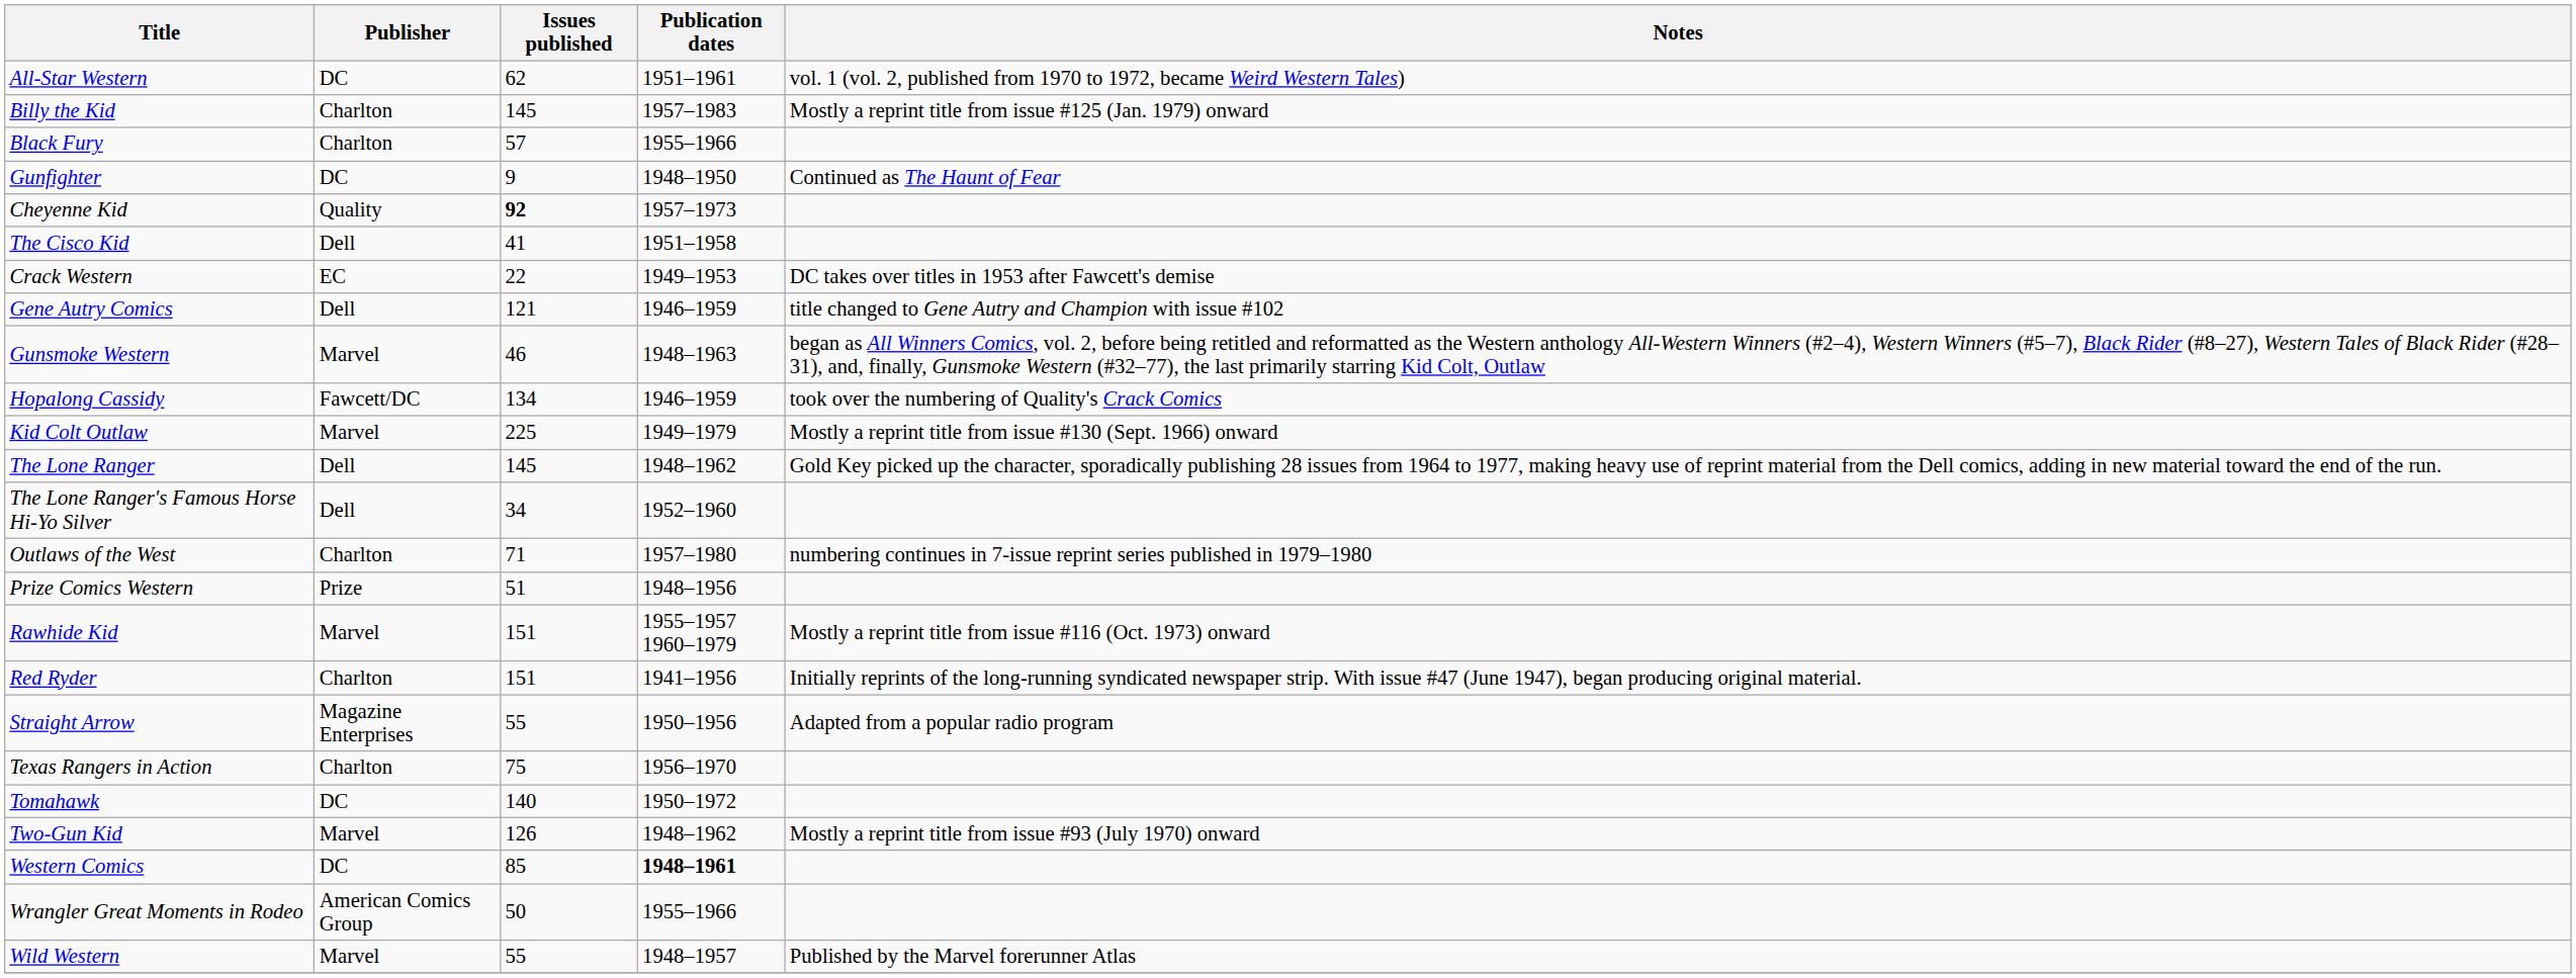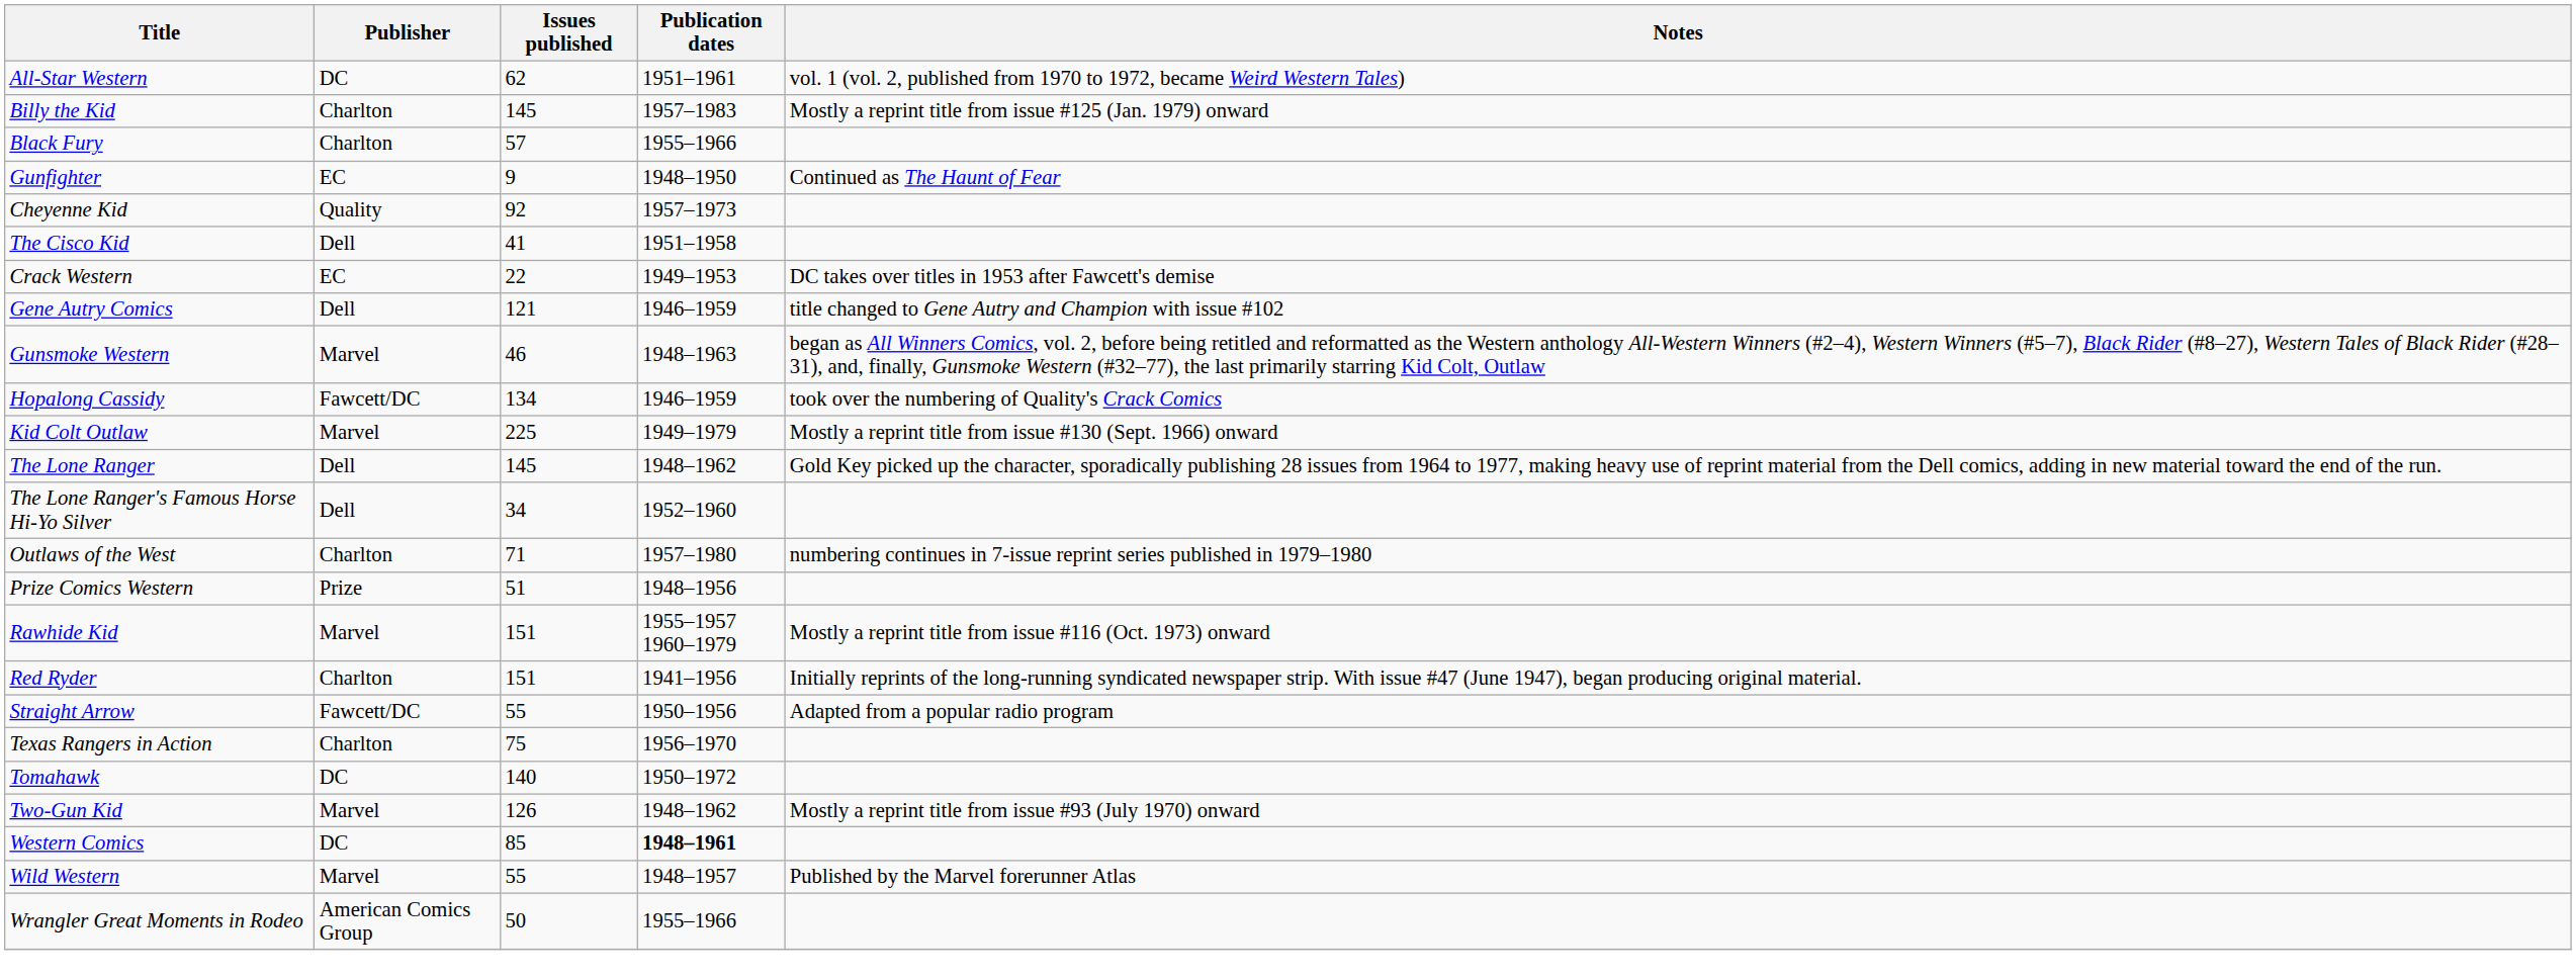 <table class="wikitable sortable">
 <tr>
 <th>Title</th>
 <th>Publisher</th>
 <th>Issues published</th>
 <th>Publication dates</th>
 <th>Notes</th>
 </tr>
 <tr>
 <td><em><a href='#'>All-Star Western</a></em></td>
 <td>DC</td>
 <td>62</td>
 <td>1951–1961</td>
 <td>vol. 1 (vol. 2, published from 1970 to 1972, became <em><a href='#'>Weird Western Tales</a></em>)</td>
 </tr>
 <tr>
 <td><em><a href='#'>Billy the Kid</a></em></td>
 <td>Charlton</td>
 <td>145</td>
 <td>1957–1983</td>
 <td>Mostly a reprint title from issue #125 (Jan. 1979) onward</td>
 </tr>
 <tr>
 <td><em><a href='#'>Black Fury</a></em></td>
 <td>Charlton</td>
 <td>57</td>
 <td>1955–1966</td>
 <td></td>
 </tr>
 <tr>
 <td><em><a href='#'>Gunfighter</a></em></td>
-<td>DC</td>
+<td>EC</td>
 <td>9</td>
 <td>1948–1950</td>
 <td>Continued as <em><a href='#'>The Haunt of Fear</a></em></td>
 </tr>
 <tr>
 <td><em>Cheyenne Kid</em></td>
 <td>Quality</td>
-<td><strong>92</strong></td>
+<td>92</td>
 <td>1957–1973</td>
 <td></td>
 </tr>
 <tr>
 <td><em><a href='#'>The Cisco Kid</a></em></td>
 <td>Dell</td>
 <td>41</td>
 <td>1951–1958</td>
 <td></td>
 </tr>
 <tr>
 <td><em>Crack Western</em></td>
 <td>EC</td>
 <td>22</td>
 <td>1949–1953</td>
 <td>DC takes over titles in 1953 after Fawcett's demise</td>
 </tr>
 <tr>
 <td><em><a href='#'>Gene Autry Comics</a></em></td>
 <td>Dell</td>
 <td>121</td>
 <td>1946–1959</td>
 <td>title changed to <em>Gene Autry and Champion</em> with issue #102</td>
 </tr>
 <tr>
 <td><em><a href='#'>Gunsmoke Western</a></em></td>
 <td>Marvel</td>
 <td>46</td>
 <td>1948–1963</td>
 <td>began as <em><a href='#'>All Winners Comics</a></em>, vol. 2, before being retitled and reformatted as the Western anthology <em>All-Western Winners</em> (#2–4), <em>Western Winners</em> (#5–7), <em><a href='#'>Black Rider</a></em> (#8–27), <em>Western Tales of Black Rider</em> (#28–31), and, finally, <em>Gunsmoke Western</em> (#32–77), the last primarily starring <a href='#'>Kid Colt, Outlaw</a></td>
 </tr>
 <tr>
 <td><em><a href='#'>Hopalong Cassidy</a></em></td>
 <td>Fawcett/DC</td>
 <td>134</td>
 <td>1946–1959</td>
 <td>took over the numbering of Quality's <em><a href='#'>Crack Comics</a></em></td>
 </tr>
 <tr>
 <td><em><a href='#'>Kid Colt Outlaw</a></em></td>
 <td>Marvel</td>
 <td>225</td>
 <td>1949–1979</td>
 <td>Mostly a reprint title from issue #130 (Sept. 1966) onward</td>
 </tr>
 <tr>
 <td><em><a href='#'>The Lone Ranger</a></em></td>
 <td>Dell</td>
 <td>145</td>
 <td>1948–1962</td>
 <td>Gold Key picked up the character, sporadically publishing 28 issues from 1964 to 1977, making heavy use of reprint material from the Dell comics, adding in new material toward the end of the run.</td>
 </tr>
 <tr>
 <td><em>The Lone Ranger's Famous Horse Hi-Yo Silver</em></td>
 <td>Dell</td>
 <td>34</td>
 <td>1952–1960</td>
 <td></td>
 </tr>
 <tr>
 <td><em>Outlaws of the West</em></td>
 <td>Charlton</td>
 <td>71</td>
 <td>1957–1980</td>
 <td>numbering continues in 7-issue reprint series published in 1979–1980</td>
 </tr>
 <tr>
 <td><em>Prize Comics Western</em></td>
 <td>Prize</td>
 <td>51</td>
 <td>1948–1956</td>
 <td></td>
 </tr>
 <tr>
 <td><em><a href='#'>Rawhide Kid</a></em></td>
 <td>Marvel</td>
 <td>151</td>
 <td>1955–1957<br>1960–1979</td>
 <td>Mostly a reprint title from issue #116 (Oct. 1973) onward</td>
 </tr>
 <tr>
 <td><em><a href='#'>Red Ryder</a></em></td>
 <td>Charlton</td>
 <td>151</td>
 <td>1941–1956</td>
 <td>Initially reprints of the long-running syndicated newspaper strip. With issue #47 (June 1947), began producing original material.</td>
 </tr>
 <tr>
 <td><em><a href='#'>Straight Arrow</a></em></td>
-<td>Magazine Enterprises</td>
+<td>Fawcett/DC</td>
 <td>55</td>
 <td>1950–1956</td>
 <td>Adapted from a popular radio program</td>
 </tr>
 <tr>
 <td><em>Texas Rangers in Action</em></td>
 <td>Charlton</td>
 <td>75</td>
 <td>1956–1970</td>
 <td></td>
 </tr>
 <tr>
 <td><em><a href='#'>Tomahawk</a></em></td>
 <td>DC</td>
 <td>140</td>
 <td>1950–1972</td>
 <td></td>
 </tr>
 <tr>
 <td><em><a href='#'>Two-Gun Kid</a></em></td>
 <td>Marvel</td>
 <td>126</td>
 <td>1948–1962</td>
 <td>Mostly a reprint title from issue #93 (July 1970) onward</td>
 </tr>
 <tr>
 <td><em><a href='#'>Western Comics</a></em></td>
 <td>DC</td>
 <td>85</td>
 <td><strong>1948–1961</strong></td>
 <td></td>
 </tr>
 <tr>
+<td><em><a href='#'>Wild Western</a></em></td>
+<td>Marvel</td>
+<td>55</td>
+<td>1948–1957</td>
+<td>Published by the Marvel forerunner Atlas</td>
+</tr>
+<tr>
 <td><em>Wrangler Great Moments in Rodeo</em></td>
 <td>American Comics Group</td>
 <td>50</td>
 <td>1955–1966</td>
 <td></td>
 </tr>
 <tr>
-<td><em><a href='#'>Wild Western</a></em></td>
-<td>Marvel</td>
-<td>55</td>
-<td>1948–1957</td>
-<td>Published by the Marvel forerunner Atlas</td>
-</tr>
-<tr>
 </tr>
 </table>
